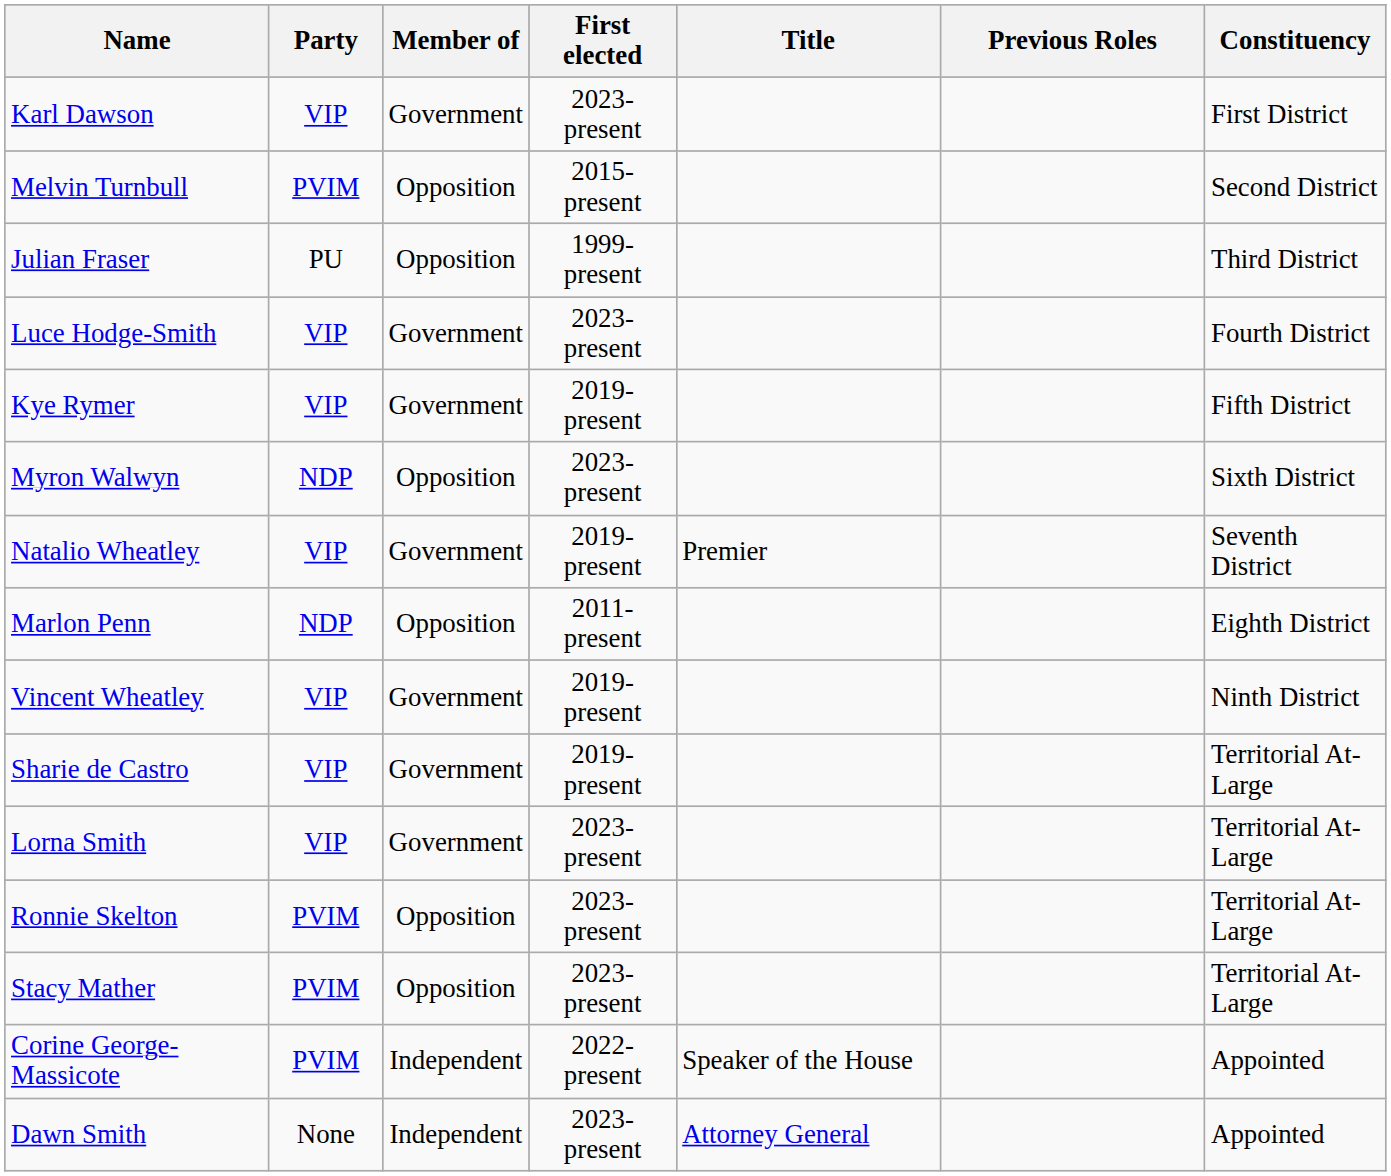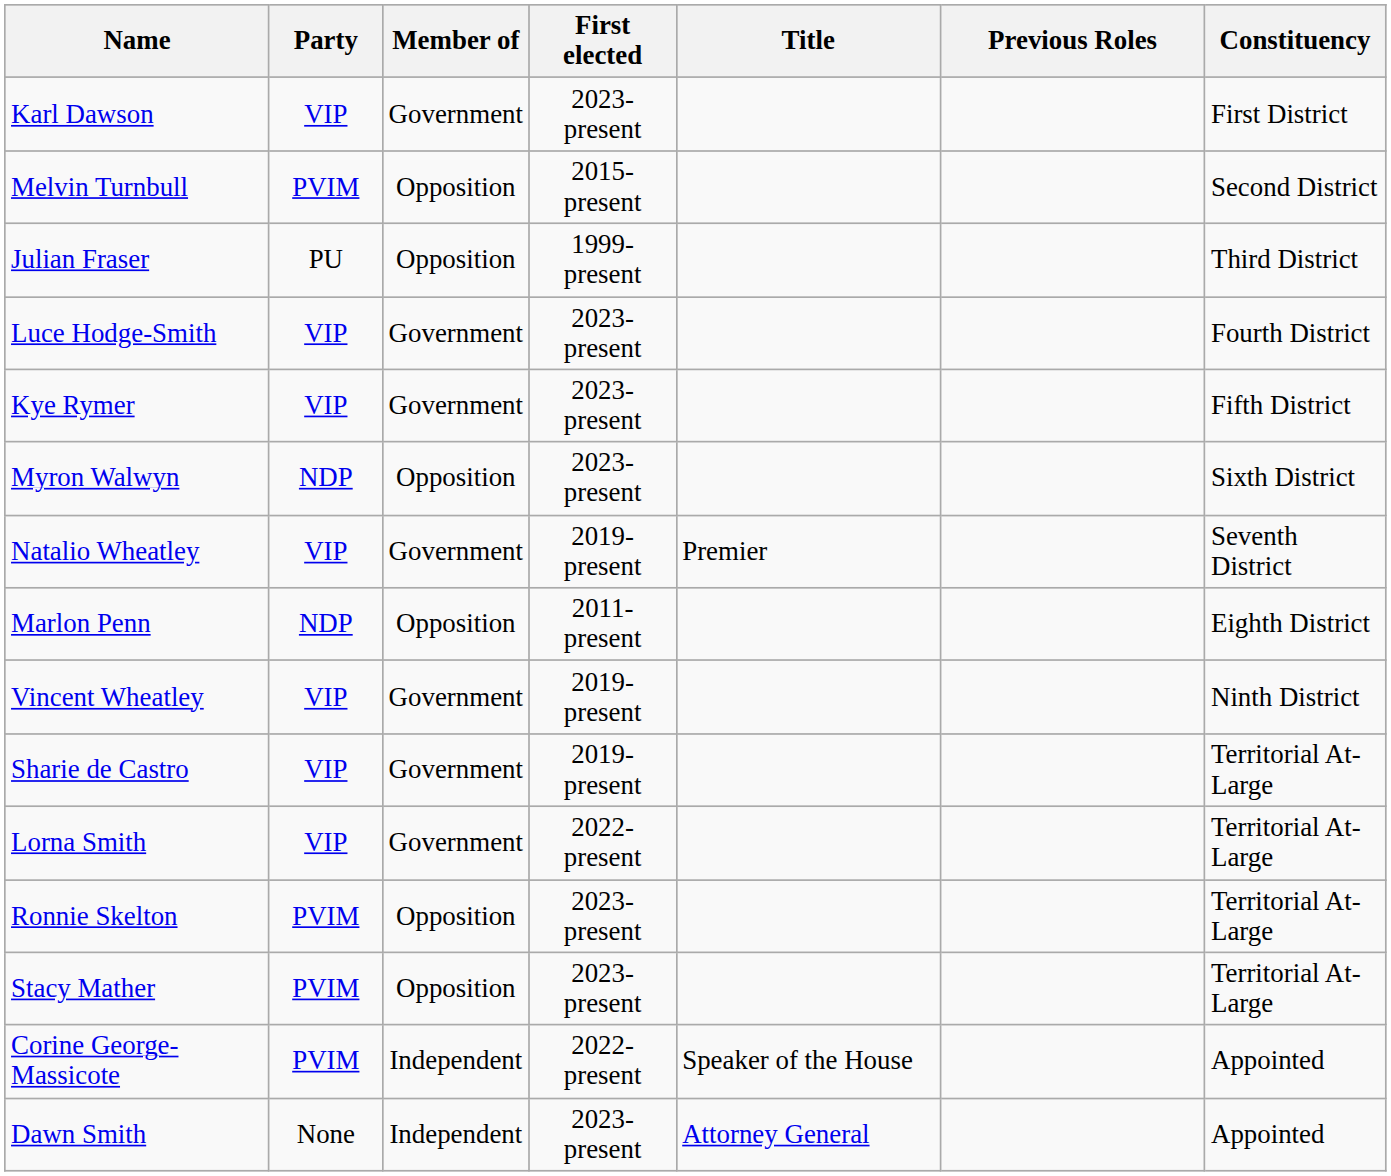 <table class="wikitable">
 <tr>
 <th align="center" width="150">Name</th>
 <th align="center" width="60">Party</th>
 <th align="center" width="80">Member of</th>
 <th align="center" width="80">First elected</th>
 <th align="center" width="150">Title</th>
 <th align="center" width="150">Previous Roles</th>
 <th align="center" width="100">Constituency</th>
 </tr>
 <tr>
 <td><a href='#'>Karl Dawson</a></td>
 <td align="center"><a href='#'>VIP</a></td>
 <td align="center">Government</td>
 <td align="center">2023-present</td>
 <td></td>
 <td></td>
 <td>First District</td>
 </tr>
 <tr>
 <td><a href='#'>Melvin Turnbull</a></td>
 <td align="center"><a href='#'>PVIM</a></td>
 <td align="center">Opposition</td>
 <td align="center">2015-present</td>
 <td></td>
 <td></td>
 <td>Second District</td>
 </tr>
 <tr>
 <td><a href='#'>Julian Fraser</a></td>
 <td align="center">PU</td>
 <td align="center">Opposition</td>
 <td align="center">1999-present</td>
 <td></td>
 <td></td>
 <td>Third District</td>
 </tr>
 <tr>
 <td><a href='#'>Luce Hodge-Smith</a></td>
 <td align="center"><a href='#'>VIP</a></td>
 <td align="center">Government</td>
 <td align="center">2023-present</td>
 <td></td>
 <td></td>
 <td>Fourth District</td>
 </tr>
 <tr>
 <td><a href='#'>Kye Rymer</a></td>
 <td align="center"><a href='#'>VIP</a></td>
 <td align="center">Government</td>
-<td align="center">2019-present</td>
+<td align="center">2023-present</td>
 <td></td>
 <td></td>
 <td>Fifth District</td>
 </tr>
 <tr>
 <td><a href='#'>Myron Walwyn</a></td>
 <td align="center"><a href='#'>NDP</a></td>
 <td align="center">Opposition</td>
 <td align="center">2023-present</td>
 <td></td>
 <td></td>
 <td>Sixth District</td>
 </tr>
 <tr>
 <td><a href='#'>Natalio Wheatley</a></td>
 <td align="center"><a href='#'>VIP</a></td>
 <td align="center">Government</td>
 <td align="center">2019-present</td>
 <td>Premier</td>
 <td></td>
 <td>Seventh District</td>
 </tr>
 <tr>
 <td><a href='#'>Marlon Penn</a></td>
 <td align="center"><a href='#'>NDP</a></td>
 <td align="center">Opposition</td>
 <td align="center">2011-present</td>
 <td></td>
 <td></td>
 <td>Eighth District</td>
 </tr>
 <tr>
 <td><a href='#'>Vincent Wheatley</a></td>
 <td align="center"><a href='#'>VIP</a></td>
 <td align="center">Government</td>
 <td align="center">2019-present</td>
 <td></td>
 <td></td>
 <td>Ninth District</td>
 </tr>
 <tr>
 <td><a href='#'>Sharie de Castro</a></td>
 <td align="center"><a href='#'>VIP</a></td>
 <td align="center">Government</td>
 <td align="center">2019-present</td>
 <td></td>
 <td></td>
 <td>Territorial At-Large</td>
 </tr>
 <tr>
 <td><a href='#'>Lorna Smith</a></td>
 <td align="center"><a href='#'>VIP</a></td>
 <td align="center">Government</td>
-<td align="center">2023-present</td>
+<td align="center">2022-present</td>
 <td></td>
 <td></td>
 <td>Territorial At-Large</td>
 </tr>
 <tr>
 <td><a href='#'>Ronnie Skelton</a></td>
 <td align="center"><a href='#'>PVIM</a></td>
 <td align="center">Opposition</td>
 <td align="center">2023-present</td>
 <td></td>
 <td></td>
 <td>Territorial At-Large</td>
 </tr>
 <tr>
 <td><a href='#'>Stacy Mather</a></td>
 <td align="center"><a href='#'>PVIM</a></td>
 <td align="center">Opposition</td>
 <td align="center">2023-present</td>
 <td></td>
 <td></td>
 <td>Territorial At-Large</td>
 </tr>
 <tr>
 <td><a href='#'>Corine George-Massicote</a></td>
 <td align="center"><a href='#'>PVIM</a></td>
 <td align="center">Independent</td>
 <td align="center">2022-present</td>
 <td>Speaker of the House</td>
 <td></td>
 <td>Appointed</td>
 </tr>
 <tr>
 <td><a href='#'>Dawn Smith</a></td>
 <td align="center">None</td>
 <td align="center">Independent</td>
 <td align="center">2023-present</td>
 <td><a href='#'>Attorney General</a></td>
 <td></td>
 <td>Appointed</td>
 </tr>
 </table>
